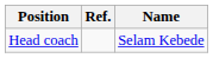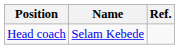 <table class="wikitable">
 <tr>
 <th>Position</th>
+<th>Name</th>
 <th>Ref.</th>
-<th>Name</th>
 </tr>
 <tr>
 <td><a href='#'>Head coach</a></td>
+<td> <a href='#'>Selam Kebede</a></td>
 <td><br></td>
-<td> <a href='#'>Selam Kebede</a></td>
 </tr>
 </table>
